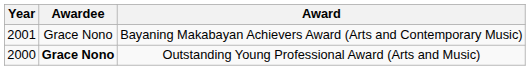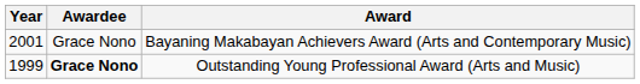 <table class="wikitable" style="text-align: center;">
 <tr>
 <th>Year</th>
 <th>Awardee</th>
 <th>Award</th>
 </tr>
 <tr>
 <td>2001</td>
 <td>Grace Nono</td>
 <td>Bayaning Makabayan Achievers Award (Arts and Contemporary Music)</td>
 </tr>
 <tr>
-<td>2000</td>
+<td>1999</td>
 <td><strong>Grace Nono</strong></td>
 <td>Outstanding Young Professional Award (Arts and Music)</td>
 </tr>
 </table>
